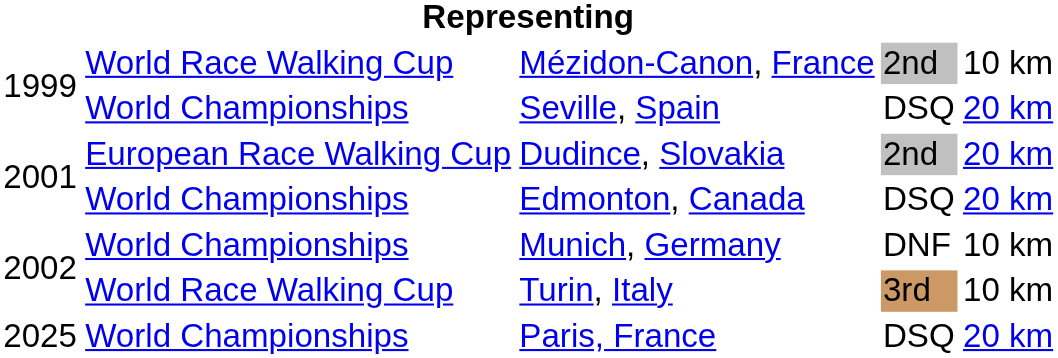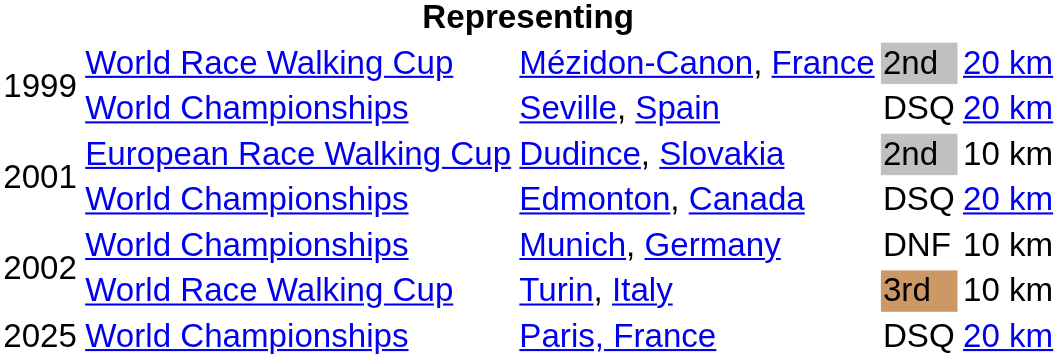 <table>
 <tr>
 <th colspan="5">Representing </th>
 </tr>
 <tr>
 <td rowspan=2>1999</td>
 <td><a href='#'>World Race Walking Cup</a></td>
 <td><a href='#'>Mézidon-Canon</a>, <a href='#'>France</a></td>
 <td bgcolor="silver">2nd</td>
-<td>10 km</td>
+<td><a href='#'>20 km</a></td>
 </tr>
 <tr>
 <td><a href='#'>World Championships</a></td>
 <td><a href='#'>Seville</a>, <a href='#'>Spain</a></td>
 <td>DSQ</td>
 <td><a href='#'>20 km</a></td>
 </tr>
 <tr>
 <td rowspan=2>2001</td>
 <td><a href='#'>European Race Walking Cup</a></td>
 <td><a href='#'>Dudince</a>, <a href='#'>Slovakia</a></td>
 <td bgcolor="silver">2nd</td>
-<td><a href='#'>20 km</a></td>
+<td>10 km</td>
 </tr>
 <tr>
 <td><a href='#'>World Championships</a></td>
 <td><a href='#'>Edmonton</a>, <a href='#'>Canada</a></td>
 <td>DSQ</td>
 <td><a href='#'>20 km</a></td>
 </tr>
 <tr>
 <td rowspan=2>2002</td>
 <td><a href='#'>World Championships</a></td>
 <td><a href='#'>Munich</a>, <a href='#'>Germany</a></td>
 <td>DNF</td>
 <td>10 km</td>
 </tr>
 <tr>
 <td><a href='#'>World Race Walking Cup</a></td>
 <td><a href='#'>Turin</a>, <a href='#'>Italy</a></td>
 <td bgcolor="cc9966">3rd</td>
 <td>10 km</td>
 </tr>
 <tr>
 <td>2025</td>
 <td><a href='#'>World Championships</a></td>
 <td><a href='#'>Paris, France</a></td>
 <td>DSQ</td>
 <td><a href='#'>20 km</a></td>
 </tr>
 </table>
